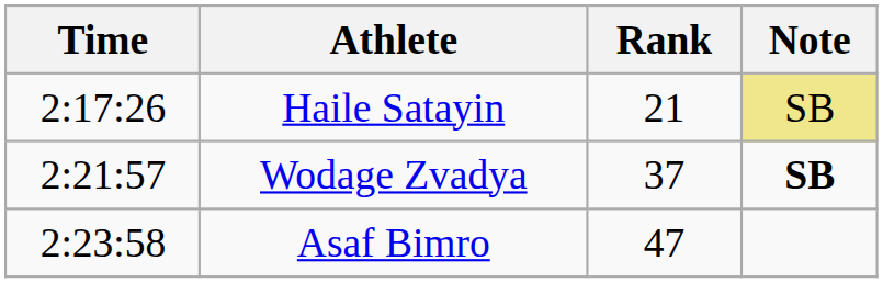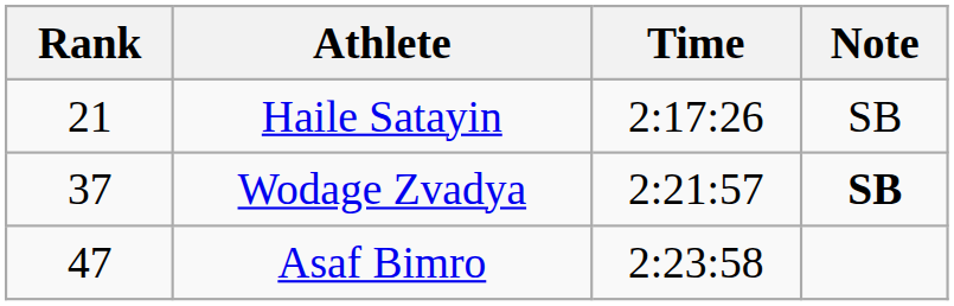 <table class="wikitable" style=" text-align:center; font-size:110%;" width="60%">
 <tr>
+<th>Rank</th>
+<th>Athlete</th>
 <th>Time</th>
-<th>Athlete</th>
-<th>Rank</th>
 <th>Note</th>
 </tr>
 <tr>
+<td>21</td>
+<td><a href='#'>Haile Satayin</a></td>
 <td>2:17:26</td>
-<td><a href='#'>Haile Satayin</a></td>
-<td>21</td>
-<td style="background: khaki;">SB</td>
+<td>SB</td>
 </tr>
 <tr>
+<td>37</td>
+<td><a href='#'>Wodage Zvadya</a></td>
 <td>2:21:57</td>
-<td><a href='#'>Wodage Zvadya</a></td>
-<td>37</td>
 <td><strong>SB</strong></td>
 </tr>
 <tr>
+<td>47</td>
+<td><a href='#'>Asaf Bimro</a></td>
 <td>2:23:58</td>
-<td><a href='#'>Asaf Bimro</a></td>
-<td>47</td>
 <td></td>
 </tr>
 </table>
